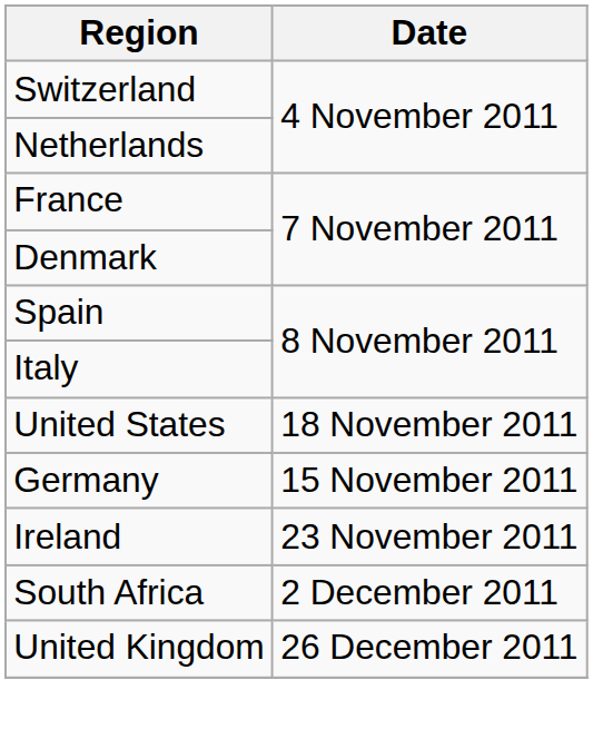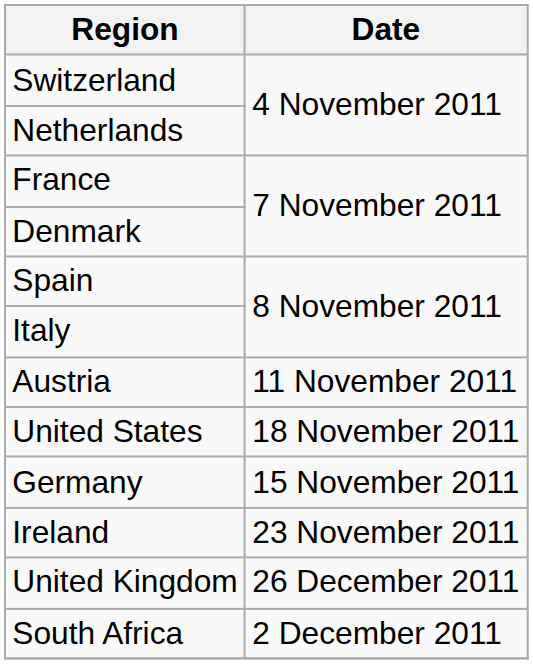 <table class="wikitable">
 <tr>
 <th>Region</th>
 <th>Date</th>
 </tr>
 <tr>
 <td>Switzerland</td>
 <td rowspan="2">4 November 2011</td>
 </tr>
 <tr>
 <td>Netherlands</td>
 </tr>
 <tr>
 <td>France</td>
 <td rowspan="2">7 November 2011</td>
 </tr>
 <tr>
 <td>Denmark</td>
 </tr>
 <tr>
 <td>Spain</td>
 <td rowspan="2">8 November 2011</td>
 </tr>
 <tr>
 <td>Italy</td>
 </tr>
 <tr>
+<td>Austria</td>
+<td>11 November 2011</td>
+</tr>
+<tr>
 <td>United States</td>
 <td>18 November 2011</td>
 </tr>
 <tr>
 <td>Germany</td>
 <td>15 November 2011</td>
 </tr>
 <tr>
 <td>Ireland</td>
 <td>23 November 2011</td>
 </tr>
 <tr>
+<td>United Kingdom</td>
+<td>26 December 2011</td>
+</tr>
+<tr>
 <td>South Africa</td>
 <td>2 December 2011</td>
 </tr>
 <tr>
-<td>United Kingdom</td>
-<td>26 December 2011</td>
-</tr>
-<tr>
 </tr>
 </table>
